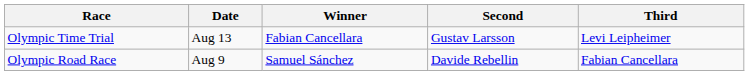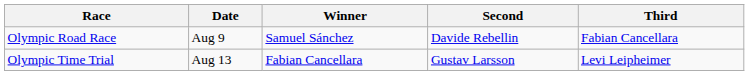 <table class=wikitable style="font-size:90%" width="90%">
 <tr>
 <th>Race</th>
 <th>Date</th>
 <th>Winner</th>
 <th>Second</th>
 <th>Third</th>
 </tr>
 <tr>
+<td> <a href='#'>Olympic Road Race</a></td>
+<td>Aug 9</td>
+<td> <a href='#'>Samuel Sánchez</a></td>
+<td> <a href='#'>Davide Rebellin</a></td>
+<td> <a href='#'>Fabian Cancellara</a></td>
+</tr>
+<tr>
 <td> <a href='#'>Olympic Time Trial</a></td>
 <td>Aug 13</td>
 <td> <a href='#'>Fabian Cancellara</a></td>
 <td> <a href='#'>Gustav Larsson</a></td>
 <td> <a href='#'>Levi Leipheimer</a></td>
 </tr>
-<tr>
-<td> <a href='#'>Olympic Road Race</a></td>
-<td>Aug 9</td>
-<td> <a href='#'>Samuel Sánchez</a></td>
-<td> <a href='#'>Davide Rebellin</a></td>
-<td> <a href='#'>Fabian Cancellara</a></td>
-</tr>
 </table>
